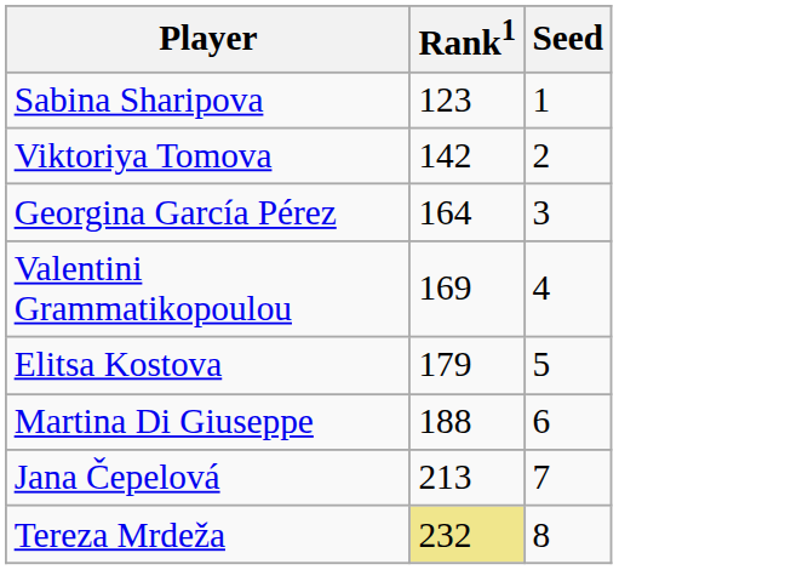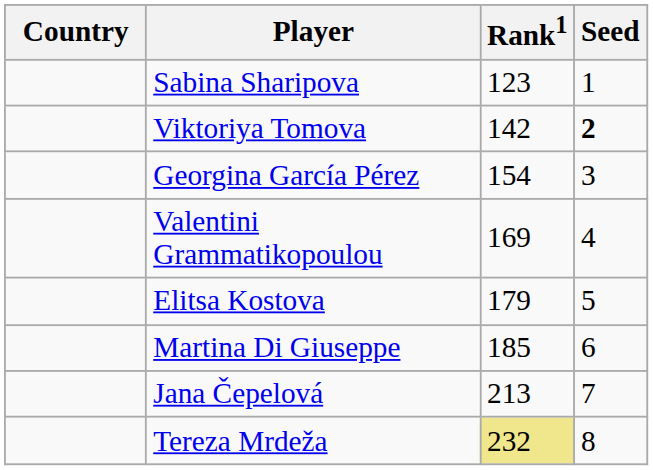 <table class="sortable wikitable">
 <tr>
+<th width="70">Country</th>
 <th width="175">Player</th>
 <th>Rank<sup>1</sup></th>
 <th>Seed</th>
 </tr>
 <tr>
+<td></td>
 <td><a href='#'>Sabina Sharipova</a></td>
 <td>123</td>
 <td>1</td>
 </tr>
 <tr>
+<td></td>
 <td><a href='#'>Viktoriya Tomova</a></td>
 <td>142</td>
-<td>2</td>
+<td><strong>2</strong></td>
 </tr>
 <tr>
+<td></td>
 <td><a href='#'>Georgina García Pérez</a></td>
-<td>164</td>
+<td>154</td>
 <td>3</td>
 </tr>
 <tr>
+<td></td>
 <td><a href='#'>Valentini Grammatikopoulou</a></td>
 <td>169</td>
 <td>4</td>
 </tr>
 <tr>
+<td></td>
 <td><a href='#'>Elitsa Kostova</a></td>
 <td>179</td>
 <td>5</td>
 </tr>
 <tr>
+<td></td>
 <td><a href='#'>Martina Di Giuseppe</a></td>
-<td>188</td>
+<td>185</td>
 <td>6</td>
 </tr>
 <tr>
+<td></td>
 <td><a href='#'>Jana Čepelová</a></td>
 <td>213</td>
 <td>7</td>
 </tr>
 <tr>
+<td></td>
 <td><a href='#'>Tereza Mrdeža</a></td>
 <td style="background: khaki;">232</td>
 <td>8</td>
 </tr>
 </table>
